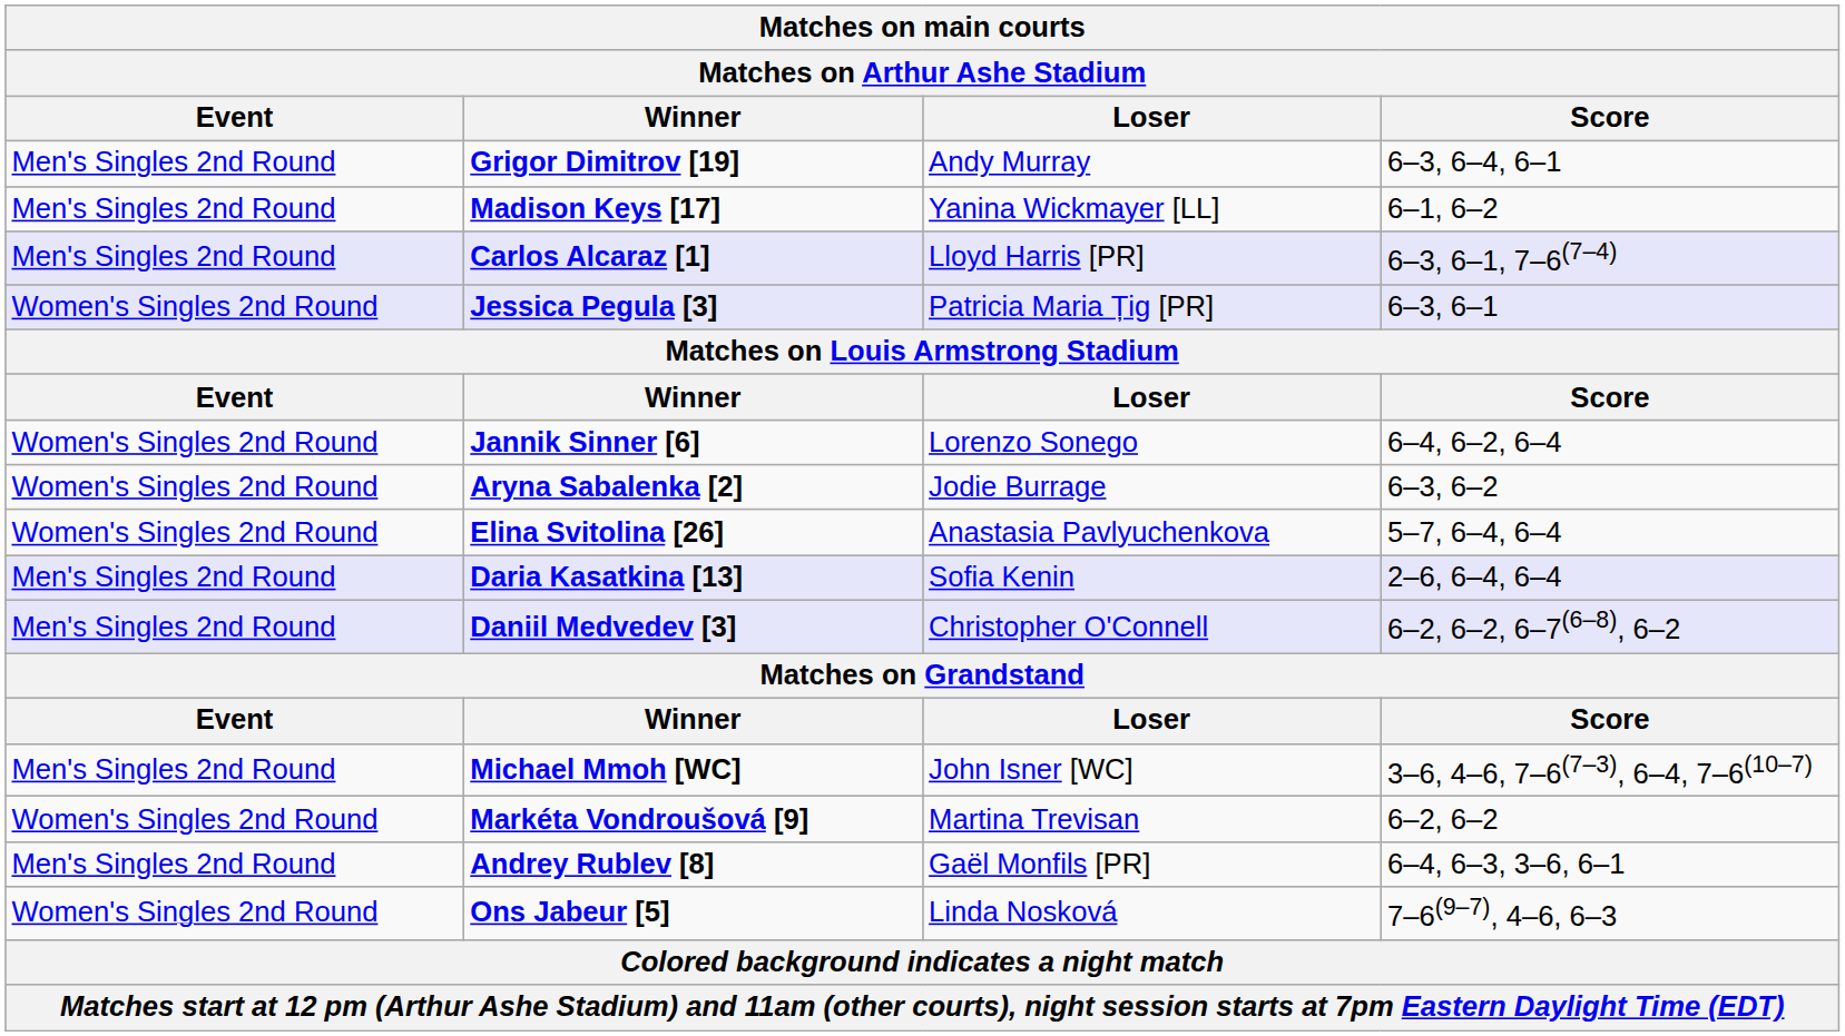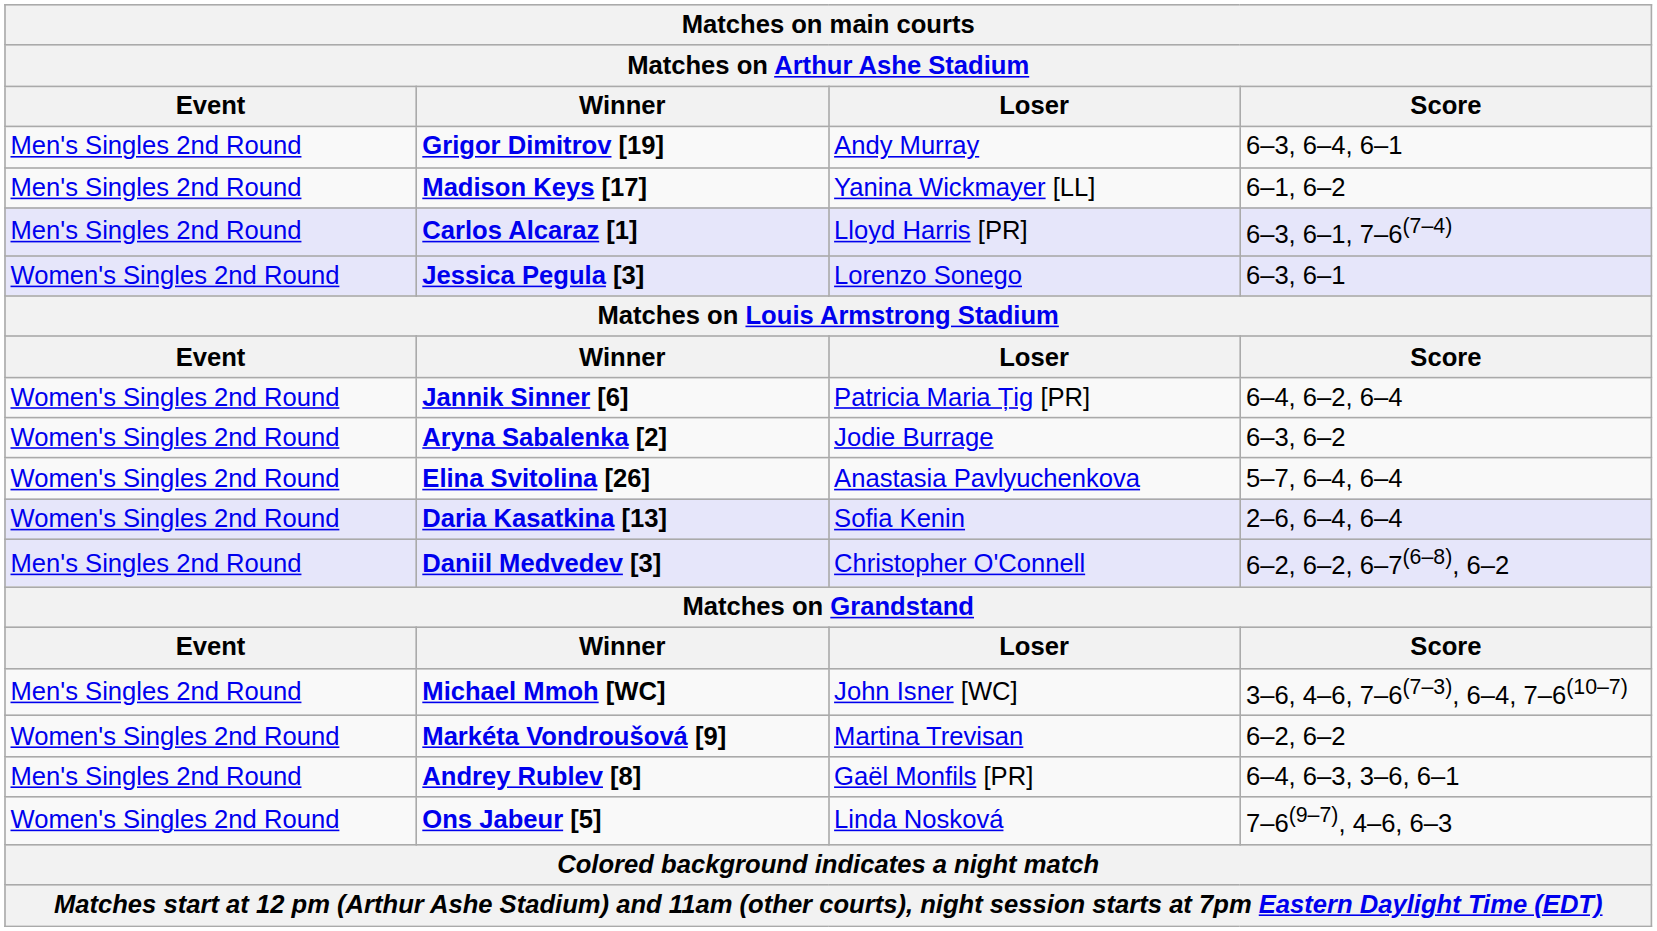 <table class="wikitable" style="margin:auto;">
 <tr>
 <th colspan="4" style="white-space:nowrap;">Matches on main courts</th>
 </tr>
 <tr>
 <th colspan="4"><strong>Matches on <a href='#'>Arthur Ashe Stadium</a></strong></th>
 </tr>
 <tr>
 <th width="250">Event</th>
 <th width="250">Winner</th>
 <th width="250">Loser</th>
 <th width="250">Score</th>
 </tr>
 <tr>
 <td><a href='#'>Men's Singles 2nd Round</a></td>
 <td><strong> <a href='#'>Grigor Dimitrov</a> [19]</strong></td>
 <td> <a href='#'>Andy Murray</a></td>
 <td>6–3, 6–4, 6–1</td>
 </tr>
 <tr>
 <td><a href='#'>Men's Singles 2nd Round</a></td>
 <td><strong> <a href='#'>Madison Keys</a> [17]</strong></td>
 <td> <a href='#'>Yanina Wickmayer</a> [LL]</td>
 <td>6–1, 6–2</td>
 </tr>
 <tr bgcolor="lavender">
 <td><a href='#'>Men's Singles 2nd Round</a></td>
 <td><strong> <a href='#'>Carlos Alcaraz</a> [1]</strong></td>
 <td> <a href='#'>Lloyd Harris</a> [PR]</td>
 <td>6–3, 6–1, 7–6<sup>(7–4)</sup></td>
 </tr>
 <tr bgcolor="lavender">
 <td><a href='#'>Women's Singles 2nd Round</a></td>
 <td><strong> <a href='#'>Jessica Pegula</a> [3]</strong></td>
-<td> <a href='#'>Patricia Maria Țig</a> [PR]</td>
+<td> <a href='#'>Lorenzo Sonego</a></td>
 <td>6–3, 6–1</td>
 </tr>
 <tr>
 <th colspan="4"><strong>Matches on <a href='#'>Louis Armstrong Stadium</a></strong></th>
 </tr>
 <tr>
 <th width="250">Event</th>
 <th width="250">Winner</th>
 <th width="250">Loser</th>
 <th width="250">Score</th>
 </tr>
 <tr>
 <td><a href='#'>Women's Singles 2nd Round</a></td>
 <td><strong> <a href='#'>Jannik Sinner</a> [6]</strong></td>
-<td> <a href='#'>Lorenzo Sonego</a></td>
+<td> <a href='#'>Patricia Maria Țig</a> [PR]</td>
 <td>6–4, 6–2, 6–4</td>
 </tr>
 <tr>
 <td><a href='#'>Women's Singles 2nd Round</a></td>
 <td><strong> <a href='#'>Aryna Sabalenka</a> [2]</strong></td>
 <td> <a href='#'>Jodie Burrage</a></td>
 <td>6–3, 6–2</td>
 </tr>
 <tr>
 <td><a href='#'>Women's Singles 2nd Round</a></td>
 <td><strong> <a href='#'>Elina Svitolina</a> [26]</strong></td>
 <td> <a href='#'>Anastasia Pavlyuchenkova</a></td>
 <td>5–7, 6–4, 6–4</td>
 </tr>
 <tr bgcolor="lavender">
-<td><a href='#'>Men's Singles 2nd Round</a></td>
+<td><a href='#'>Women's Singles 2nd Round</a></td>
 <td><strong> <a href='#'>Daria Kasatkina</a> [13]</strong></td>
 <td> <a href='#'>Sofia Kenin</a></td>
 <td>2–6, 6–4, 6–4</td>
 </tr>
 <tr bgcolor="lavender">
 <td><a href='#'>Men's Singles 2nd Round</a></td>
 <td><strong> <a href='#'>Daniil Medvedev</a> [3]</strong></td>
 <td> <a href='#'>Christopher O'Connell</a></td>
 <td>6–2, 6–2, 6–7<sup>(6–8)</sup>, 6–2</td>
 </tr>
 <tr>
 <th colspan="4"><strong>Matches on <a href='#'>Grandstand</a></strong></th>
 </tr>
 <tr>
 <th width="250">Event</th>
 <th width="250">Winner</th>
 <th width="250">Loser</th>
 <th width="250">Score</th>
 </tr>
 <tr>
 <td><a href='#'>Men's Singles 2nd Round</a></td>
 <td><strong> <a href='#'>Michael Mmoh</a> [WC]</strong></td>
 <td> <a href='#'>John Isner</a> [WC]</td>
 <td>3–6, 4–6, 7–6<sup>(7–3)</sup>, 6–4, 7–6<sup>(10–7)</sup></td>
 </tr>
 <tr>
 <td><a href='#'>Women's Singles 2nd Round</a></td>
 <td><strong> <a href='#'>Markéta Vondroušová</a> [9]</strong></td>
 <td> <a href='#'>Martina Trevisan</a></td>
 <td>6–2, 6–2</td>
 </tr>
 <tr>
 <td><a href='#'>Men's Singles 2nd Round</a></td>
 <td><strong> <a href='#'>Andrey Rublev</a> [8]</strong></td>
 <td> <a href='#'>Gaël Monfils</a> [PR]</td>
 <td>6–4, 6–3, 3–6, 6–1</td>
 </tr>
 <tr>
 <td><a href='#'>Women's Singles 2nd Round</a></td>
 <td><strong> <a href='#'>Ons Jabeur</a> [5]</strong></td>
 <td> <a href='#'>Linda Nosková</a></td>
 <td>7–6<sup>(9–7)</sup>, 4–6, 6–3</td>
 </tr>
 <tr>
 <th colspan="4"><em>Colored background indicates a night match</em></th>
 </tr>
 <tr>
 <th colspan="4"><em>Matches start at 12 pm (Arthur Ashe Stadium) and 11am (other courts), night session starts at 7pm <a href='#'>Eastern Daylight Time (EDT)</a></em></th>
 </tr>
 </table>
